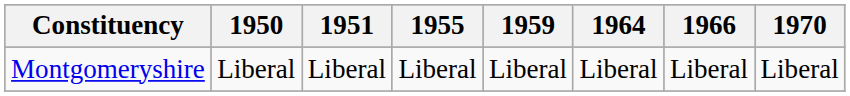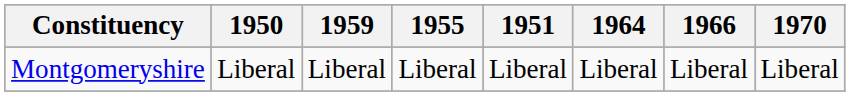 <table class="wikitable sortable">
 <tr>
 <th>Constituency</th>
 <th>1950</th>
+<th>1959</th>
+<th>1955</th>
 <th>1951</th>
-<th>1955</th>
-<th>1959</th>
 <th>1964</th>
 <th>1966</th>
 <th>1970</th>
 </tr>
 <tr>
 <td><a href='#'>Montgomeryshire</a></td>
 <td bgcolor=>Liberal</td>
 <td bgcolor=>Liberal</td>
 <td bgcolor=>Liberal</td>
 <td bgcolor=>Liberal</td>
 <td bgcolor=>Liberal</td>
 <td bgcolor=>Liberal</td>
 <td bgcolor=>Liberal</td>
 </tr>
 </table>
